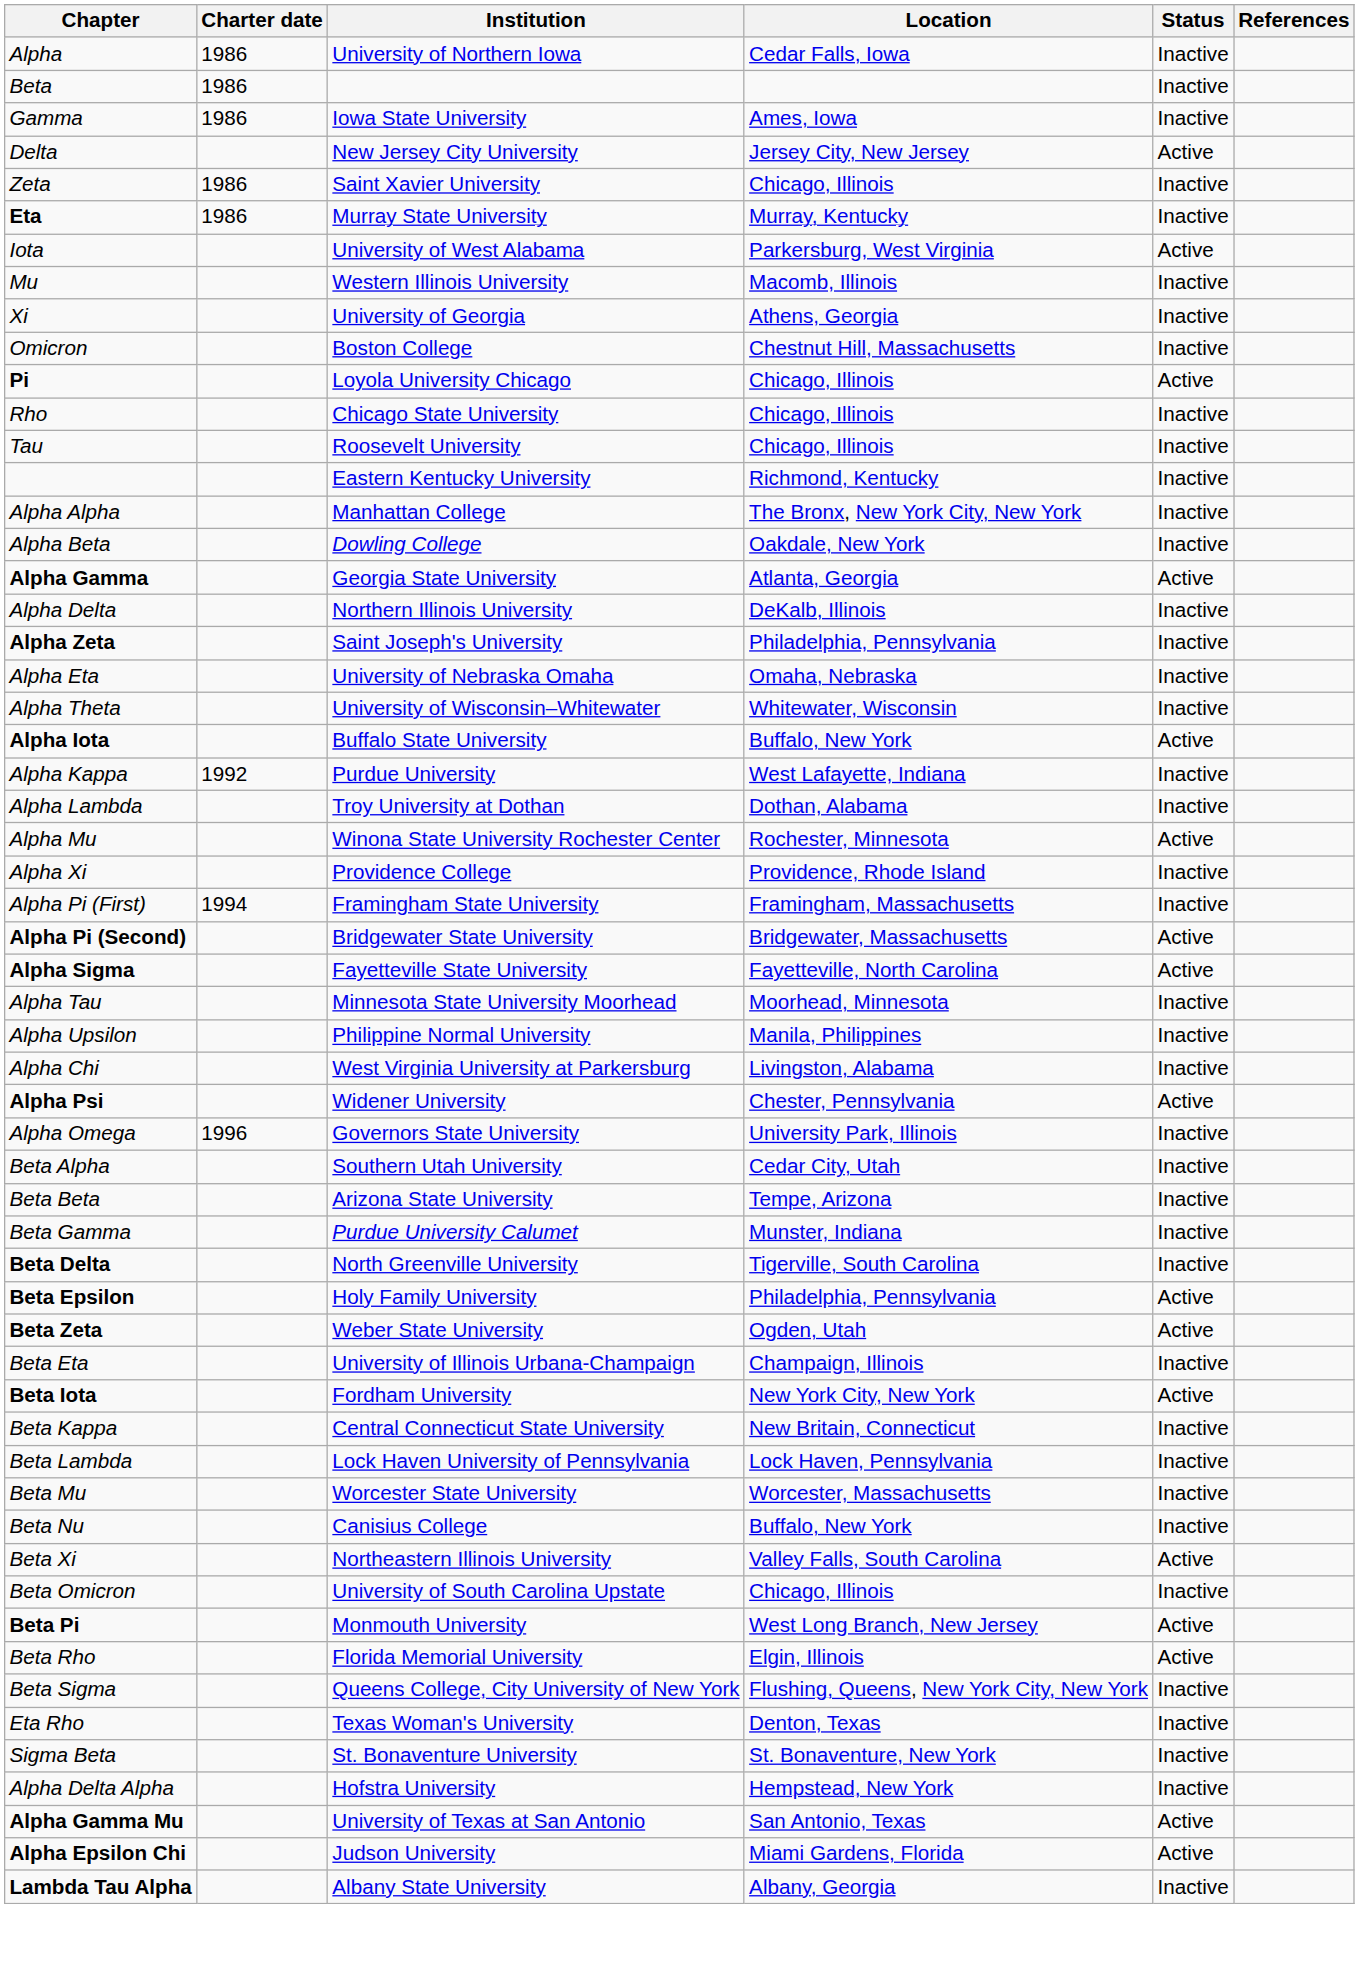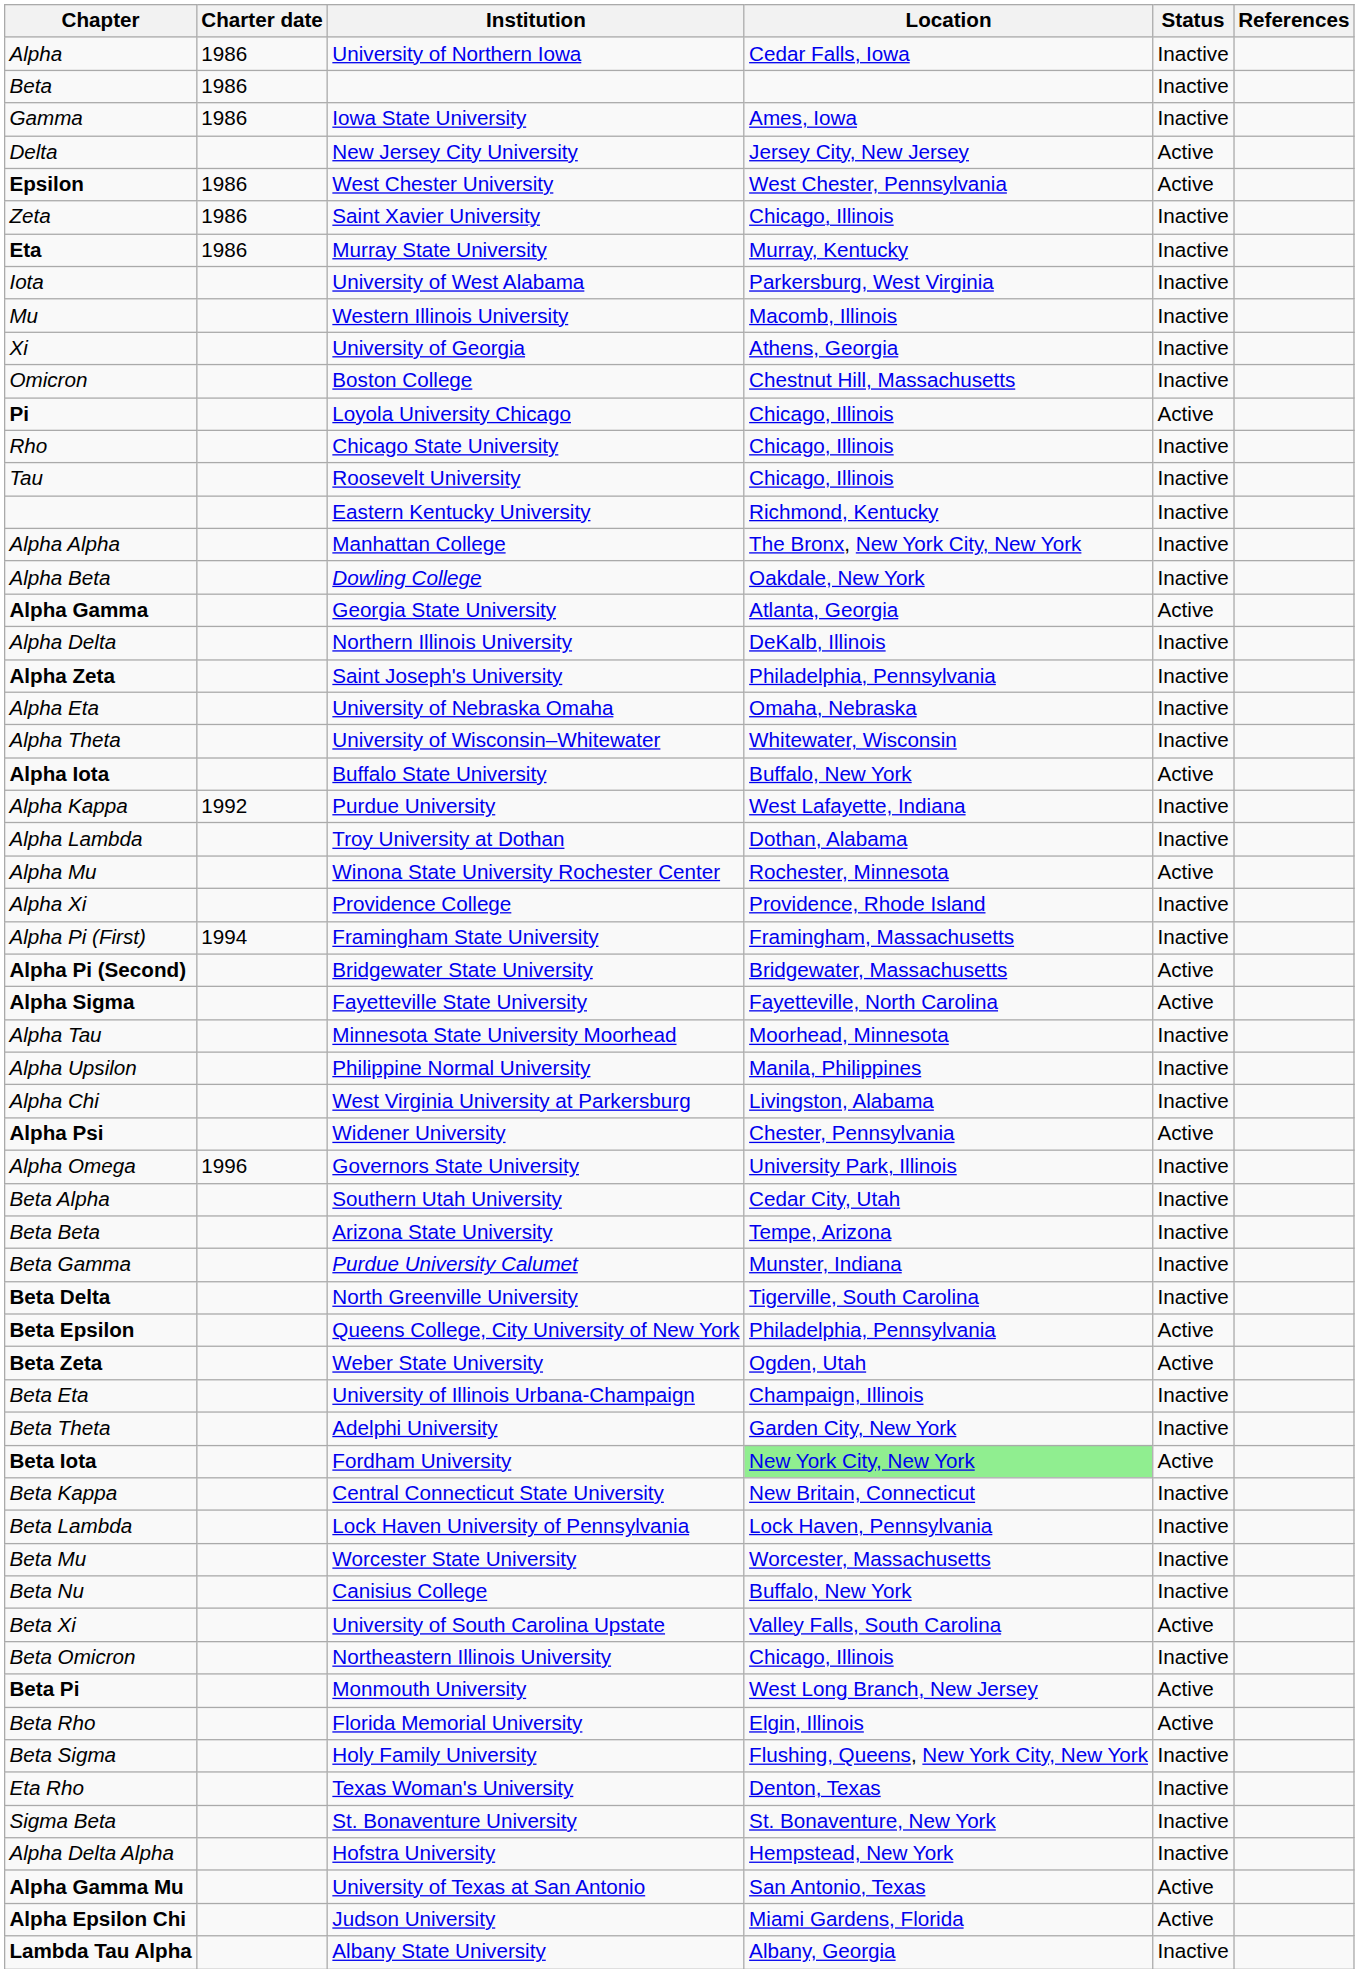 <table class="wikitable sortable">
 <tr>
 <th>Chapter</th>
 <th>Charter date</th>
 <th>Institution</th>
 <th>Location</th>
 <th>Status</th>
 <th>References</th>
 </tr>
 <tr>
 <td><em>Alpha</em></td>
 <td>1986</td>
 <td><a href='#'>University of Northern Iowa</a></td>
 <td><a href='#'>Cedar Falls, Iowa</a></td>
 <td>Inactive</td>
 <td></td>
 </tr>
 <tr>
 <td><em>Beta</em></td>
 <td>1986</td>
 <td></td>
 <td></td>
 <td>Inactive</td>
 <td></td>
 </tr>
 <tr>
 <td><em>Gamma</em></td>
 <td>1986</td>
 <td><a href='#'>Iowa State University</a></td>
 <td><a href='#'>Ames, Iowa</a></td>
 <td>Inactive</td>
 <td></td>
 </tr>
 <tr>
 <td><em>Delta</em></td>
 <td></td>
 <td><a href='#'>New Jersey City University</a></td>
 <td><a href='#'>Jersey City, New Jersey</a></td>
 <td>Active</td>
 <td></td>
 </tr>
 <tr>
+<td><strong>Epsilon</strong></td>
+<td>1986</td>
+<td><a href='#'>West Chester University</a></td>
+<td><a href='#'>West Chester, Pennsylvania</a></td>
+<td>Active</td>
+<td></td>
+</tr>
+<tr>
 <td><em>Zeta</em></td>
 <td>1986</td>
 <td><a href='#'>Saint Xavier University</a></td>
 <td><a href='#'>Chicago, Illinois</a></td>
 <td>Inactive</td>
 <td></td>
 </tr>
 <tr>
 <td><strong>Eta</strong></td>
 <td>1986</td>
 <td><a href='#'>Murray State University</a></td>
 <td><a href='#'>Murray, Kentucky</a></td>
 <td>Inactive</td>
 <td></td>
 </tr>
 <tr>
 <td><em>Iota</em></td>
 <td></td>
 <td><a href='#'>University of West Alabama</a></td>
 <td><a href='#'>Parkersburg, West Virginia</a></td>
-<td>Active</td>
+<td>Inactive</td>
 <td></td>
 </tr>
 <tr>
 <td><em>Mu</em></td>
 <td></td>
 <td><a href='#'>Western Illinois University</a></td>
 <td><a href='#'>Macomb, Illinois</a></td>
 <td>Inactive</td>
 <td></td>
 </tr>
 <tr>
 <td><em>Xi</em></td>
 <td></td>
 <td><a href='#'>University of Georgia</a></td>
 <td><a href='#'>Athens, Georgia</a></td>
 <td>Inactive</td>
 <td></td>
 </tr>
 <tr>
 <td><em>Omicron</em></td>
 <td></td>
 <td><a href='#'>Boston College</a></td>
 <td><a href='#'>Chestnut Hill, Massachusetts</a></td>
 <td>Inactive</td>
 <td></td>
 </tr>
 <tr>
 <td><strong>Pi</strong></td>
 <td></td>
 <td><a href='#'>Loyola University Chicago</a></td>
 <td><a href='#'>Chicago, Illinois</a></td>
 <td>Active</td>
 <td></td>
 </tr>
 <tr>
 <td><em>Rho</em></td>
 <td></td>
 <td><a href='#'>Chicago State University</a></td>
 <td><a href='#'>Chicago, Illinois</a></td>
 <td>Inactive</td>
 <td></td>
 </tr>
 <tr>
 <td><em>Tau</em></td>
 <td></td>
 <td><a href='#'>Roosevelt University</a></td>
 <td><a href='#'>Chicago, Illinois</a></td>
 <td>Inactive</td>
 <td></td>
 </tr>
 <tr>
 <td></td>
 <td></td>
 <td><a href='#'>Eastern Kentucky University</a></td>
 <td><a href='#'>Richmond, Kentucky</a></td>
 <td>Inactive</td>
 <td></td>
 </tr>
 <tr>
 <td><em>Alpha Alpha</em></td>
 <td></td>
 <td><a href='#'>Manhattan College</a></td>
 <td><a href='#'>The Bronx</a>, <a href='#'>New York City, New York</a></td>
 <td>Inactive</td>
 <td></td>
 </tr>
 <tr>
 <td><em>Alpha Beta</em></td>
 <td></td>
 <td><em><a href='#'>Dowling College</a></em></td>
 <td><a href='#'>Oakdale, New York</a></td>
 <td>Inactive</td>
 <td></td>
 </tr>
 <tr>
 <td><strong>Alpha Gamma</strong></td>
 <td></td>
 <td><a href='#'>Georgia State University</a></td>
 <td><a href='#'>Atlanta, Georgia</a></td>
 <td>Active</td>
 <td></td>
 </tr>
 <tr>
 <td><em>Alpha Delta</em></td>
 <td></td>
 <td><a href='#'>Northern Illinois University</a></td>
 <td><a href='#'>DeKalb, Illinois</a></td>
 <td>Inactive</td>
 <td></td>
 </tr>
 <tr>
 <td><strong>Alpha Zeta</strong></td>
 <td></td>
 <td><a href='#'>Saint Joseph's University</a></td>
 <td><a href='#'>Philadelphia, Pennsylvania</a></td>
 <td>Inactive</td>
 <td></td>
 </tr>
 <tr>
 <td><em>Alpha Eta</em></td>
 <td></td>
 <td><a href='#'>University of Nebraska Omaha</a></td>
 <td><a href='#'>Omaha, Nebraska</a></td>
 <td>Inactive</td>
 <td></td>
 </tr>
 <tr>
 <td><em>Alpha Theta</em></td>
 <td></td>
 <td><a href='#'>University of Wisconsin–Whitewater</a></td>
 <td><a href='#'>Whitewater, Wisconsin</a></td>
 <td>Inactive</td>
 <td></td>
 </tr>
 <tr>
 <td><strong>Alpha Iota</strong></td>
 <td></td>
 <td><a href='#'>Buffalo State University</a></td>
 <td><a href='#'>Buffalo, New York</a></td>
 <td>Active</td>
 <td></td>
 </tr>
 <tr>
 <td><em>Alpha Kappa</em></td>
 <td>1992</td>
 <td><a href='#'>Purdue University</a></td>
 <td><a href='#'>West Lafayette, Indiana</a></td>
 <td>Inactive</td>
 <td></td>
 </tr>
 <tr>
 <td><em>Alpha Lambda</em></td>
 <td></td>
 <td><a href='#'>Troy University at Dothan</a></td>
 <td><a href='#'>Dothan, Alabama</a></td>
 <td>Inactive</td>
 <td></td>
 </tr>
 <tr>
 <td><em>Alpha Mu</em></td>
 <td></td>
 <td><a href='#'>Winona State University Rochester Center</a></td>
 <td><a href='#'>Rochester, Minnesota</a></td>
 <td>Active</td>
 <td></td>
 </tr>
 <tr>
 <td><em>Alpha Xi</em></td>
 <td></td>
 <td><a href='#'>Providence College</a></td>
 <td><a href='#'>Providence, Rhode Island</a></td>
 <td>Inactive</td>
 <td></td>
 </tr>
 <tr>
 <td><em>Alpha Pi (First)</em></td>
 <td>1994</td>
 <td><a href='#'>Framingham State University</a></td>
 <td><a href='#'>Framingham, Massachusetts</a></td>
 <td>Inactive</td>
 <td></td>
 </tr>
 <tr>
 <td><strong>Alpha Pi (Second)</strong></td>
 <td></td>
 <td><a href='#'>Bridgewater State University</a></td>
 <td><a href='#'>Bridgewater, Massachusetts</a></td>
 <td>Active</td>
 <td></td>
 </tr>
 <tr>
 <td><strong>Alpha Sigma</strong></td>
 <td></td>
 <td><a href='#'>Fayetteville State University</a></td>
 <td><a href='#'>Fayetteville, North Carolina</a></td>
 <td>Active</td>
 <td></td>
 </tr>
 <tr>
 <td><em>Alpha Tau</em></td>
 <td></td>
 <td><a href='#'>Minnesota State University Moorhead</a></td>
 <td><a href='#'>Moorhead, Minnesota</a></td>
 <td>Inactive</td>
 <td></td>
 </tr>
 <tr>
 <td><em>Alpha Upsilon</em></td>
 <td></td>
 <td><a href='#'>Philippine Normal University</a></td>
 <td><a href='#'>Manila, Philippines</a></td>
 <td>Inactive</td>
 <td></td>
 </tr>
 <tr>
 <td><em>Alpha Chi</em></td>
 <td></td>
 <td><a href='#'>West Virginia University at Parkersburg</a></td>
 <td><a href='#'>Livingston, Alabama</a></td>
 <td>Inactive</td>
 <td></td>
 </tr>
 <tr>
 <td><strong>Alpha Psi</strong></td>
 <td></td>
 <td><a href='#'>Widener University</a></td>
 <td><a href='#'>Chester, Pennsylvania</a></td>
 <td>Active</td>
 <td></td>
 </tr>
 <tr>
 <td><em>Alpha Omega</em></td>
 <td>1996</td>
 <td><a href='#'>Governors State University</a></td>
 <td><a href='#'>University Park, Illinois</a></td>
 <td>Inactive</td>
 <td></td>
 </tr>
 <tr>
 <td><em>Beta Alpha</em></td>
 <td></td>
 <td><a href='#'>Southern Utah University</a></td>
 <td><a href='#'>Cedar City, Utah</a></td>
 <td>Inactive</td>
 <td></td>
 </tr>
 <tr>
 <td><em>Beta Beta</em></td>
 <td></td>
 <td><a href='#'>Arizona State University</a></td>
 <td><a href='#'>Tempe, Arizona</a></td>
 <td>Inactive</td>
 <td></td>
 </tr>
 <tr>
 <td><em>Beta Gamma</em></td>
 <td></td>
 <td><em><a href='#'>Purdue University Calumet</a></em></td>
 <td><a href='#'>Munster, Indiana</a></td>
 <td>Inactive</td>
 <td></td>
 </tr>
 <tr>
 <td><strong>Beta Delta</strong></td>
 <td></td>
 <td><a href='#'>North Greenville University</a></td>
 <td><a href='#'>Tigerville, South Carolina</a></td>
 <td>Inactive</td>
 <td></td>
 </tr>
 <tr>
 <td><strong>Beta Epsilon</strong></td>
 <td></td>
-<td><a href='#'>Holy Family University</a></td>
+<td><a href='#'>Queens College, City University of New York</a></td>
 <td><a href='#'>Philadelphia, Pennsylvania</a></td>
 <td>Active</td>
 <td></td>
 </tr>
 <tr>
 <td><strong>Beta Zeta</strong></td>
 <td></td>
 <td><a href='#'>Weber State University</a></td>
 <td><a href='#'>Ogden, Utah</a></td>
 <td>Active</td>
 <td></td>
 </tr>
 <tr>
 <td><em>Beta Eta</em></td>
 <td></td>
 <td><a href='#'>University of Illinois Urbana-Champaign</a></td>
 <td><a href='#'>Champaign, Illinois</a></td>
 <td>Inactive</td>
 <td></td>
 </tr>
 <tr>
+<td><em>Beta Theta</em></td>
+<td></td>
+<td><a href='#'>Adelphi University</a></td>
+<td><a href='#'>Garden City, New York</a></td>
+<td>Inactive</td>
+<td></td>
+</tr>
+<tr>
 <td><strong>Beta Iota</strong></td>
 <td></td>
 <td><a href='#'>Fordham University</a></td>
-<td><a href='#'>New York City, New York</a></td>
+<td style="background: lightgreen;"><a href='#'>New York City, New York</a></td>
 <td>Active</td>
 <td></td>
 </tr>
 <tr>
 <td><em>Beta Kappa</em></td>
 <td></td>
 <td><a href='#'>Central Connecticut State University</a></td>
 <td><a href='#'>New Britain, Connecticut</a></td>
 <td>Inactive</td>
 <td></td>
 </tr>
 <tr>
 <td><em>Beta Lambda</em></td>
 <td></td>
 <td><a href='#'>Lock Haven University of Pennsylvania</a></td>
 <td><a href='#'>Lock Haven, Pennsylvania</a></td>
 <td>Inactive</td>
 <td></td>
 </tr>
 <tr>
 <td><em>Beta Mu</em></td>
 <td></td>
 <td><a href='#'>Worcester State University</a></td>
 <td><a href='#'>Worcester, Massachusetts</a></td>
 <td>Inactive</td>
 <td></td>
 </tr>
 <tr>
 <td><em>Beta Nu</em></td>
 <td></td>
 <td><a href='#'>Canisius College</a></td>
 <td><a href='#'>Buffalo, New York</a></td>
 <td>Inactive</td>
 <td></td>
 </tr>
 <tr>
 <td><em>Beta Xi</em></td>
 <td></td>
-<td><a href='#'>Northeastern Illinois University</a></td>
+<td><a href='#'>University of South Carolina Upstate</a></td>
 <td><a href='#'>Valley Falls, South Carolina</a></td>
 <td>Active</td>
 <td></td>
 </tr>
 <tr>
 <td><em>Beta Omicron</em></td>
 <td></td>
-<td><a href='#'>University of South Carolina Upstate</a></td>
+<td><a href='#'>Northeastern Illinois University</a></td>
 <td><a href='#'>Chicago, Illinois</a></td>
 <td>Inactive</td>
 <td></td>
 </tr>
 <tr>
 <td><strong>Beta Pi</strong></td>
 <td></td>
 <td><a href='#'>Monmouth University</a></td>
 <td><a href='#'>West Long Branch, New Jersey</a></td>
 <td>Active</td>
 <td></td>
 </tr>
 <tr>
 <td><em>Beta Rho</em></td>
 <td></td>
 <td><a href='#'>Florida Memorial University</a></td>
 <td><a href='#'>Elgin, Illinois</a></td>
 <td>Active</td>
 <td></td>
 </tr>
 <tr>
 <td><em>Beta Sigma</em></td>
 <td></td>
-<td><a href='#'>Queens College, City University of New York</a></td>
+<td><a href='#'>Holy Family University</a></td>
 <td><a href='#'>Flushing, Queens</a>, <a href='#'>New York City, New York</a></td>
 <td>Inactive</td>
 <td></td>
 </tr>
 <tr>
 <td><em>Eta Rho</em></td>
 <td></td>
 <td><a href='#'>Texas Woman's University</a></td>
 <td><a href='#'>Denton, Texas</a></td>
 <td>Inactive</td>
 <td></td>
 </tr>
 <tr>
 <td><em>Sigma Beta</em></td>
 <td></td>
 <td><a href='#'>St. Bonaventure University</a></td>
 <td><a href='#'>St. Bonaventure, New York</a></td>
 <td>Inactive</td>
 <td></td>
 </tr>
 <tr>
 <td><em>Alpha Delta Alpha</em></td>
 <td></td>
 <td><a href='#'>Hofstra University</a></td>
 <td><a href='#'>Hempstead, New York</a></td>
 <td>Inactive</td>
 <td></td>
 </tr>
 <tr>
 <td><strong>Alpha Gamma Mu</strong></td>
 <td></td>
 <td><a href='#'>University of Texas at San Antonio</a></td>
 <td><a href='#'>San Antonio, Texas</a></td>
 <td>Active</td>
 <td></td>
 </tr>
 <tr>
 <td><strong>Alpha Epsilon Chi</strong></td>
 <td></td>
 <td><a href='#'>Judson University</a></td>
 <td><a href='#'>Miami Gardens, Florida</a></td>
 <td>Active</td>
 <td></td>
 </tr>
 <tr>
 <td><strong>Lambda Tau Alpha</strong></td>
 <td></td>
 <td><a href='#'>Albany State University</a></td>
 <td><a href='#'>Albany, Georgia</a></td>
 <td>Inactive</td>
 <td></td>
 </tr>
 </table>
